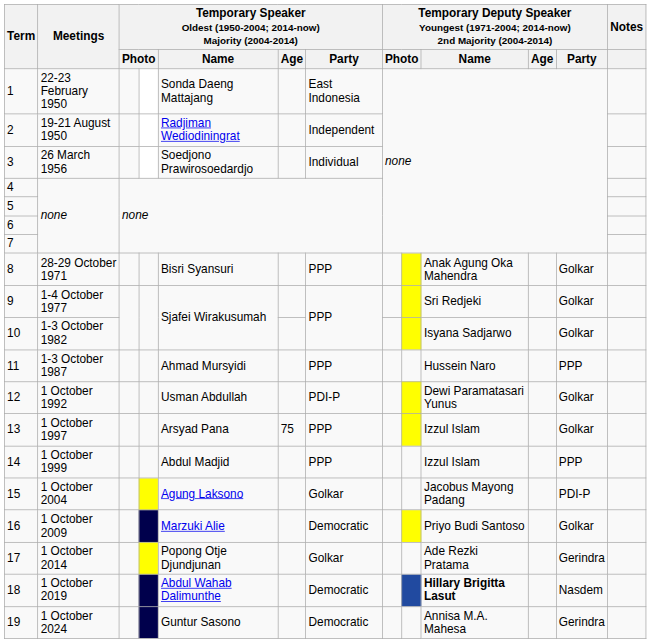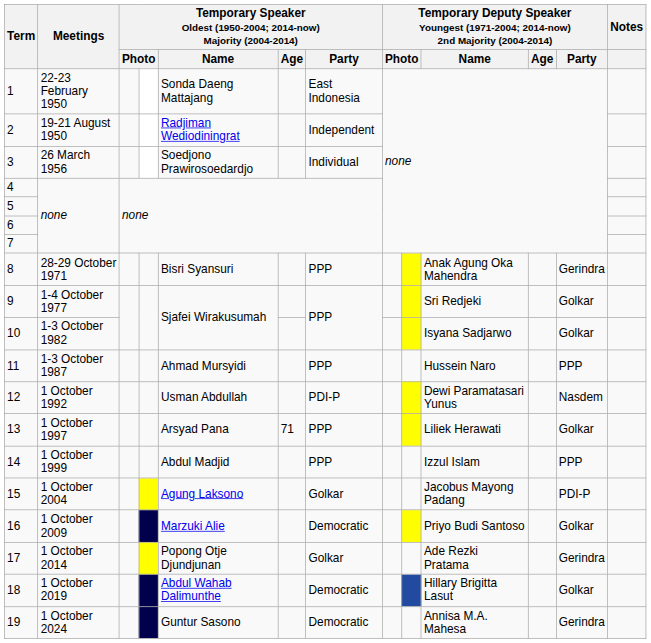 <table class="wikitable">
 <tr>
 <th rowspan="2">Term</th>
 <th rowspan="2">Meetings</th>
 <th colspan="5">Temporary Speaker<br><small>Oldest (1950-2004; 2014-now)<br>Majority (2004-2014)</small></th>
 <th colspan="5">Temporary Deputy Speaker<br><small>Youngest (1971-2004; 2014-now)<br>2nd Majority (2004-2014)</small></th>
 <th>Notes</th>
 </tr>
 <tr>
 <th colspan="2">Photo</th>
 <th>Name</th>
 <th>Age</th>
 <th>Party</th>
 <th colspan="2">Photo</th>
 <th>Name</th>
 <th>Age</th>
 <th>Party</th>
 <th></th>
 </tr>
 <tr>
 <td>1</td>
 <td>22-23 February 1950</td>
 <td></td>
 <td style="background-color:white"></td>
 <td>Sonda Daeng Mattajang</td>
 <td></td>
 <td>East Indonesia</td>
 <td colspan="5" rowspan="7"><em>none</em></td>
 <td></td>
 </tr>
 <tr>
 <td>2</td>
 <td>19-21 August 1950</td>
 <td></td>
 <td style="background-color:white"></td>
 <td><a href='#'>Radjiman Wediodiningrat</a></td>
 <td></td>
 <td>Independent</td>
 <td></td>
 </tr>
 <tr>
 <td>3</td>
 <td>26 March 1956</td>
 <td></td>
 <td style="background-color:white"></td>
 <td>Soedjono Prawirosoedardjo</td>
 <td></td>
 <td>Individual</td>
 <td></td>
 </tr>
 <tr>
 <td>4</td>
 <td rowspan="4"><em>none</em></td>
 <td colspan="5" rowspan="4"><em>none</em></td>
 <td></td>
 </tr>
 <tr>
 <td>5</td>
 <td></td>
 </tr>
 <tr>
 <td>6</td>
 <td></td>
 </tr>
 <tr>
 <td>7</td>
 <td></td>
 </tr>
 <tr>
 <td>8</td>
 <td>28-29 October 1971</td>
 <td></td>
 <td bgcolor=></td>
 <td>Bisri Syansuri</td>
 <td></td>
 <td>PPP</td>
 <td></td>
 <td bgcolor=#ffff00></td>
 <td>Anak Agung Oka Mahendra</td>
 <td></td>
-<td>Golkar</td>
+<td>Gerindra</td>
 <td></td>
 </tr>
 <tr>
 <td>9</td>
 <td>1-4 October 1977</td>
 <td rowspan="2"></td>
 <td rowspan="2" bgcolor=></td>
 <td rowspan="2">Sjafei Wirakusumah</td>
 <td></td>
 <td rowspan="2">PPP</td>
 <td></td>
 <td bgcolor=#ffff00></td>
 <td>Sri Redjeki</td>
 <td></td>
 <td>Golkar</td>
 <td></td>
 </tr>
 <tr>
 <td>10</td>
 <td>1-3 October 1982</td>
 <td></td>
 <td></td>
 <td bgcolor=#ffff00></td>
 <td>Isyana Sadjarwo</td>
 <td></td>
 <td>Golkar</td>
 <td></td>
 </tr>
 <tr>
 <td>11</td>
 <td>1-3 October 1987</td>
 <td></td>
 <td bgcolor=></td>
 <td>Ahmad Mursyidi</td>
 <td></td>
 <td>PPP</td>
 <td></td>
 <td bgcolor=></td>
 <td>Hussein Naro</td>
 <td></td>
 <td>PPP</td>
 <td></td>
 </tr>
 <tr>
 <td>12</td>
 <td>1 October 1992</td>
 <td></td>
 <td bgcolor=></td>
 <td>Usman Abdullah</td>
 <td></td>
 <td>PDI-P</td>
 <td></td>
 <td bgcolor=#ffff00></td>
 <td>Dewi Paramatasari Yunus</td>
 <td></td>
-<td>Golkar</td>
+<td>Nasdem</td>
 <td></td>
 </tr>
 <tr>
 <td>13</td>
 <td>1 October 1997</td>
 <td></td>
 <td bgcolor=></td>
 <td>Arsyad Pana</td>
-<td>75</td>
+<td>71</td>
 <td>PPP</td>
 <td></td>
 <td bgcolor=#ffff00></td>
-<td>Izzul Islam</td>
+<td>Liliek Herawati</td>
 <td></td>
 <td>Golkar</td>
 <td></td>
 </tr>
 <tr>
 <td>14</td>
 <td>1 October 1999</td>
 <td></td>
 <td bgcolor=></td>
 <td>Abdul Madjid</td>
 <td></td>
 <td>PPP</td>
 <td></td>
 <td bgcolor=></td>
 <td>Izzul Islam</td>
 <td></td>
 <td>PPP</td>
 <td></td>
 </tr>
 <tr>
 <td>15</td>
 <td>1 October 2004</td>
 <td></td>
 <td bgcolor=#ffff00></td>
 <td><a href='#'>Agung Laksono</a></td>
 <td></td>
 <td>Golkar</td>
 <td></td>
 <td bgcolor=></td>
 <td>Jacobus Mayong Padang</td>
 <td></td>
 <td>PDI-P</td>
 <td></td>
 </tr>
 <tr>
 <td>16</td>
 <td>1 October 2009</td>
 <td></td>
 <td bgcolor=#00004c></td>
 <td><a href='#'>Marzuki Alie</a></td>
 <td></td>
 <td>Democratic</td>
 <td></td>
 <td bgcolor=#ffff00></td>
 <td>Priyo Budi Santoso</td>
 <td></td>
 <td>Golkar</td>
 <td></td>
 </tr>
 <tr>
 <td>17</td>
 <td>1 October 2014</td>
 <td></td>
 <td bgcolor=#ffff00></td>
 <td>Popong Otje Djundjunan</td>
 <td></td>
 <td>Golkar</td>
 <td></td>
 <td bgcolor=></td>
 <td>Ade Rezki Pratama</td>
 <td></td>
 <td>Gerindra</td>
 <td></td>
 </tr>
 <tr>
 <td>18</td>
 <td>1 October 2019</td>
 <td></td>
 <td bgcolor=#00004c></td>
 <td><a href='#'>Abdul Wahab Dalimunthe</a></td>
 <td></td>
 <td>Democratic</td>
 <td></td>
 <td bgcolor=#214AA0></td>
-<td><strong>Hillary Brigitta Lasut</strong></td>
+<td>Hillary Brigitta Lasut</td>
 <td></td>
-<td>Nasdem</td>
+<td>Golkar</td>
 <td></td>
 </tr>
 <tr>
 <td>19</td>
 <td>1 October 2024</td>
 <td></td>
 <td bgcolor=#00004c></td>
 <td>Guntur Sasono</td>
 <td></td>
 <td>Democratic</td>
 <td></td>
 <td bgcolor=></td>
 <td>Annisa M.A. Mahesa</td>
 <td></td>
 <td>Gerindra</td>
 <td></td>
 </tr>
 </table>
